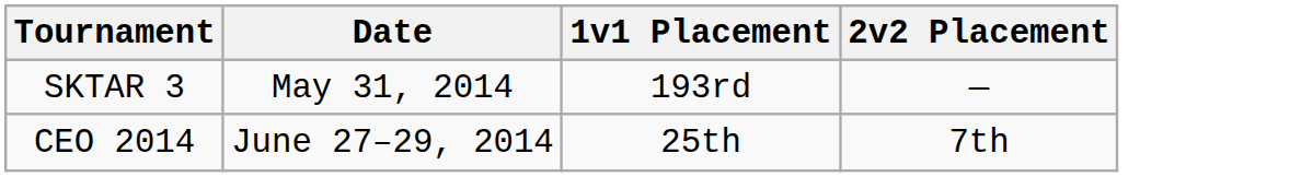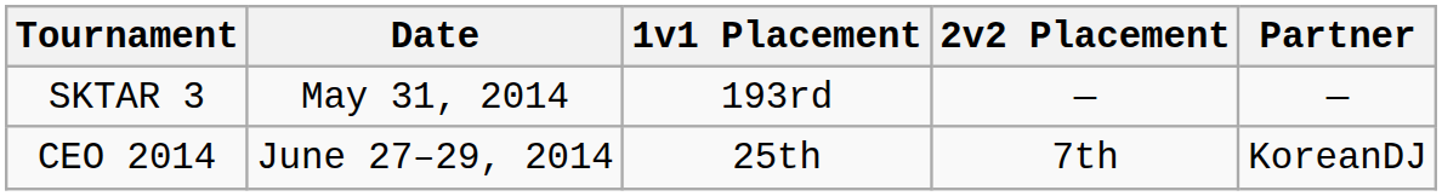 <table class="wikitable" style="text-align:center">
 <tr>
 <th>Tournament</th>
 <th>Date</th>
 <th>1v1 Placement</th>
 <th>2v2 Placement</th>
+<th>Partner</th>
 </tr>
 <tr>
 <td>SKTAR 3</td>
 <td>May 31, 2014</td>
 <td>193rd</td>
+<td>—</td>
 <td>—</td>
 </tr>
 <tr>
 <td>CEO 2014</td>
 <td>June 27–29, 2014</td>
 <td>25th</td>
 <td>7th</td>
+<td>KoreanDJ</td>
 </tr>
 </table>
